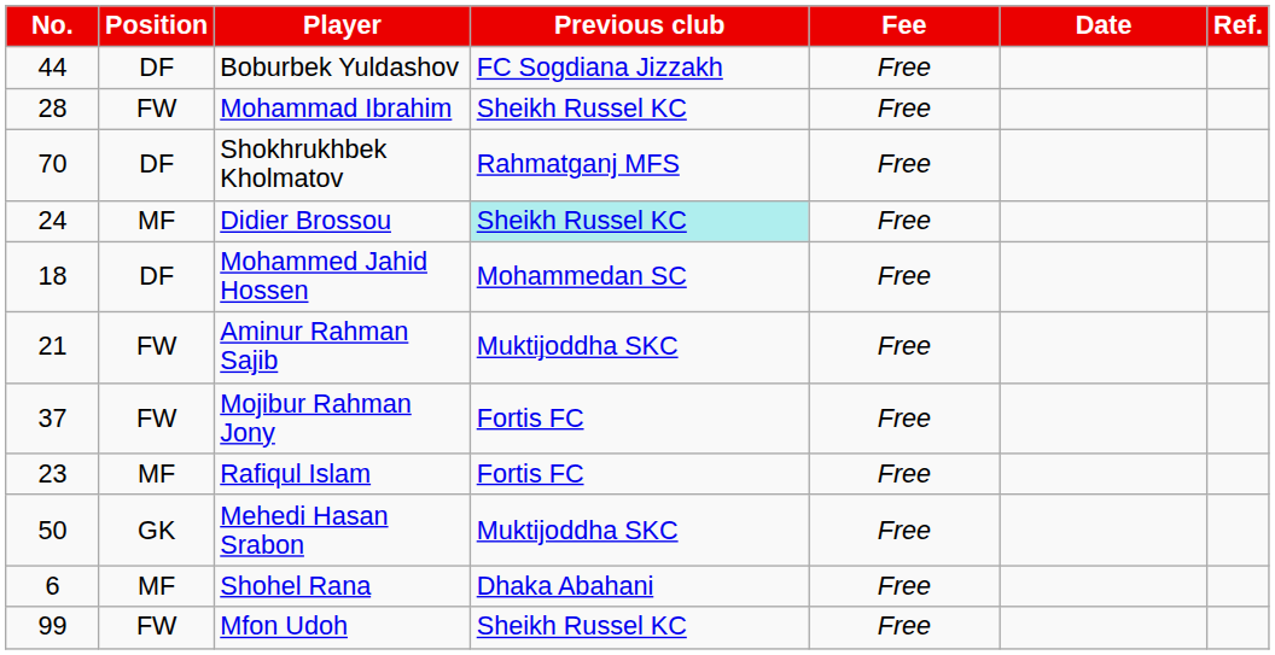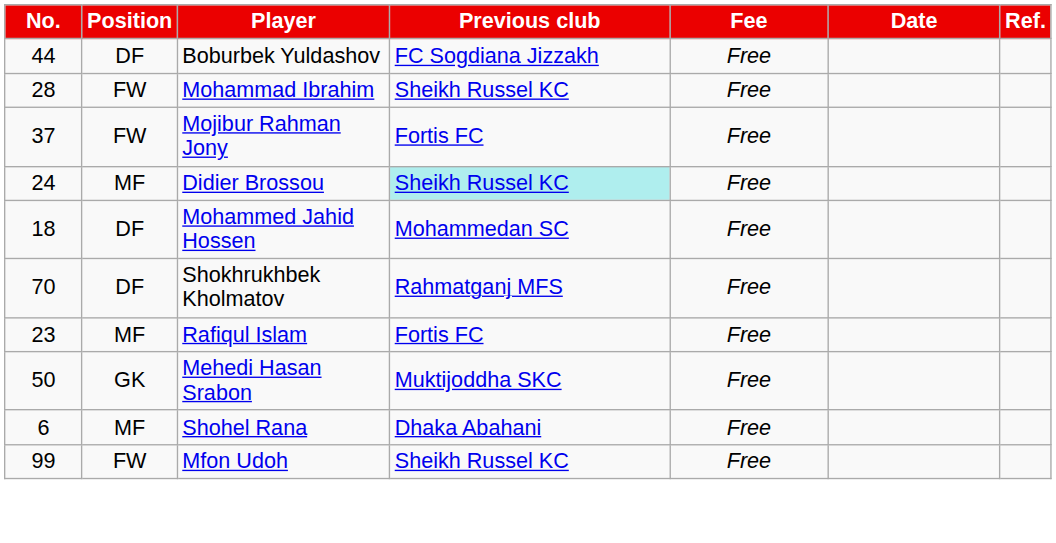 <table class="wikitable plainrowheaders sortable" style="text-align:center; ">
 <tr>
 <th style="background:#EB0000; color:white; width:50px;">No.</th>
 <th style="background:#EB0000; color:white; width:50px;">Position</th>
 <th style="background:#EB0000; color:white; width:150px;">Player</th>
 <th style="background:#EB0000; color:white; width:200px;">Previous club</th>
 <th style="background:#EB0000; color:white; width:110px;">Fee</th>
 <th style="background:#EB0000; color:white; width:120px;">Date</th>
 <th style="background:#EB0000; color:white; width:25px;">Ref.</th>
 </tr>
 <tr>
 <td>44</td>
 <td>DF</td>
 <td align="left"> Boburbek Yuldashov</td>
 <td align="left"> <a href='#'>FC Sogdiana Jizzakh</a></td>
 <td><em>Free</em></td>
 <td></td>
 <td></td>
 </tr>
 <tr>
 <td>28</td>
 <td>FW</td>
 <td align="left"><a href='#'>Mohammad Ibrahim</a></td>
 <td align="left"><a href='#'>Sheikh Russel KC</a></td>
 <td><em>Free</em></td>
 <td></td>
 <td></td>
 </tr>
 <tr>
-<td>70</td>
-<td>DF</td>
-<td align="left"> Shokhrukhbek Kholmatov</td>
-<td align="left"><a href='#'>Rahmatganj MFS</a></td>
+<td>37</td>
+<td>FW</td>
+<td align="left"><a href='#'>Mojibur Rahman Jony</a></td>
+<td align="left"><a href='#'>Fortis FC</a></td>
 <td><em>Free</em></td>
 <td></td>
 <td></td>
 </tr>
 <tr>
 <td>24</td>
 <td>MF</td>
 <td align="left"> <a href='#'>Didier Brossou</a></td>
 <td align="left" style="background: paleturquoise;"><a href='#'>Sheikh Russel KC</a></td>
 <td><em>Free</em></td>
 <td></td>
 <td></td>
 </tr>
 <tr>
 <td>18</td>
 <td>DF</td>
 <td align="left"><a href='#'>Mohammed Jahid Hossen</a></td>
 <td align="left"><a href='#'>Mohammedan SC</a></td>
 <td><em>Free</em></td>
 <td></td>
 <td></td>
 </tr>
 <tr>
-<td>21</td>
-<td>FW</td>
-<td align="left"><a href='#'>Aminur Rahman Sajib</a></td>
-<td align="left"><a href='#'>Muktijoddha SKC</a></td>
-<td><em>Free</em></td>
-<td></td>
-<td></td>
-</tr>
-<tr>
-<td>37</td>
-<td>FW</td>
-<td align="left"><a href='#'>Mojibur Rahman Jony</a></td>
-<td align="left"><a href='#'>Fortis FC</a></td>
+<td>70</td>
+<td>DF</td>
+<td align="left"> Shokhrukhbek Kholmatov</td>
+<td align="left"><a href='#'>Rahmatganj MFS</a></td>
 <td><em>Free</em></td>
 <td></td>
 <td></td>
 </tr>
 <tr>
 <td>23</td>
 <td>MF</td>
 <td align="left"><a href='#'>Rafiqul Islam</a></td>
 <td align="left"><a href='#'>Fortis FC</a></td>
 <td><em>Free</em></td>
 <td></td>
 <td></td>
 </tr>
 <tr>
 <td>50</td>
 <td>GK</td>
 <td align="left"><a href='#'>Mehedi Hasan Srabon</a></td>
 <td align="left"><a href='#'>Muktijoddha SKC</a></td>
 <td><em>Free</em></td>
 <td></td>
 <td></td>
 </tr>
 <tr>
 <td>6</td>
 <td>MF</td>
 <td align="left"><a href='#'>Shohel Rana</a></td>
 <td align="left"><a href='#'>Dhaka Abahani</a></td>
 <td><em>Free</em></td>
 <td></td>
 <td></td>
 </tr>
 <tr>
 <td>99</td>
 <td>FW</td>
 <td align="left"> <a href='#'>Mfon Udoh</a></td>
 <td align="left"><a href='#'>Sheikh Russel KC</a></td>
 <td><em>Free</em></td>
 <td></td>
 <td></td>
 </tr>
 </table>
